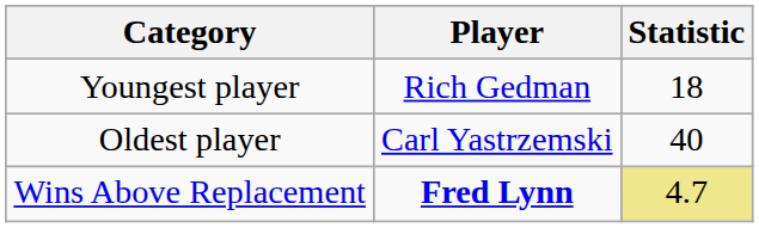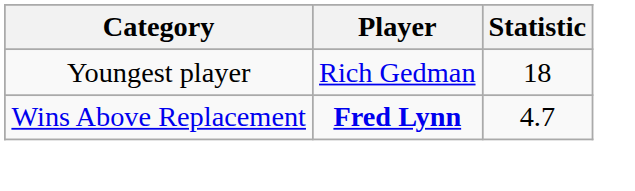 <table class="wikitable" style="text-align:center;">
 <tr>
 <th>Category</th>
 <th>Player</th>
 <th>Statistic</th>
 </tr>
 <tr>
 <td>Youngest player</td>
 <td><a href='#'>Rich Gedman</a></td>
 <td>18</td>
 </tr>
 <tr>
-<td>Oldest player</td>
-<td><a href='#'>Carl Yastrzemski</a></td>
-<td>40</td>
-</tr>
-<tr>
 <td><a href='#'>Wins Above Replacement</a></td>
 <td><strong><a href='#'>Fred Lynn</a></strong></td>
-<td style="background: khaki;">4.7</td>
+<td>4.7</td>
 </tr>
 </table>
